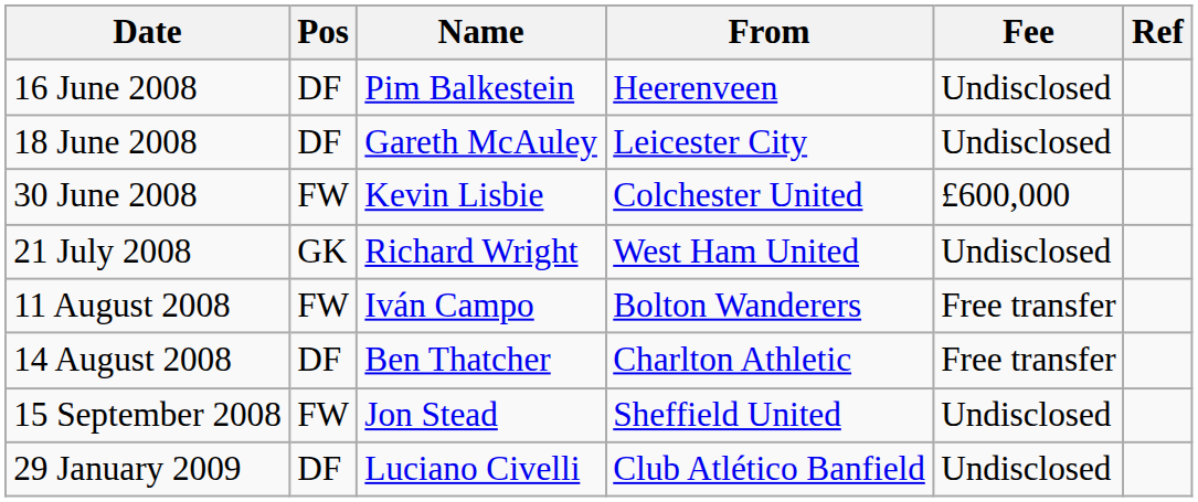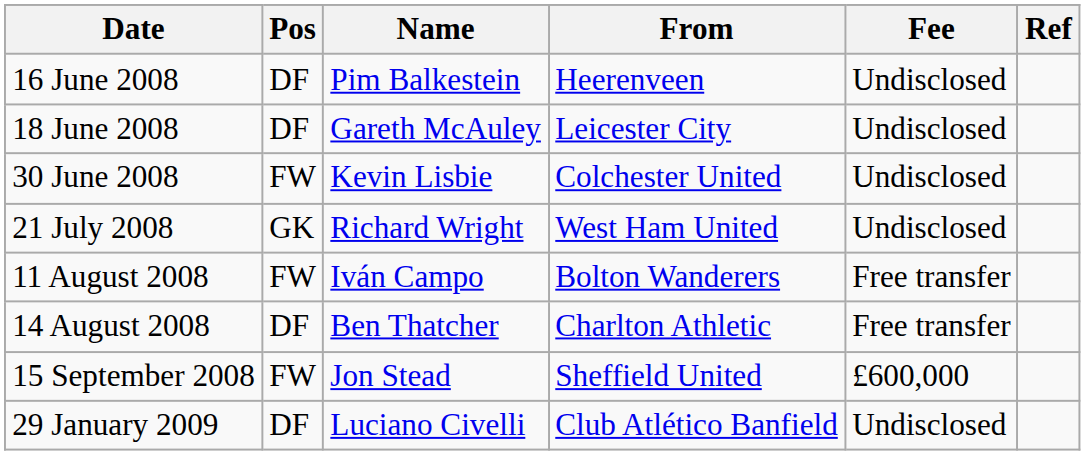 <table class="wikitable">
 <tr>
 <th>Date</th>
 <th>Pos</th>
 <th>Name</th>
 <th>From</th>
 <th>Fee</th>
 <th>Ref</th>
 </tr>
 <tr>
 <td>16 June 2008</td>
 <td>DF</td>
 <td> <a href='#'>Pim Balkestein</a></td>
 <td> <a href='#'>Heerenveen</a></td>
 <td>Undisclosed</td>
 <td></td>
 </tr>
 <tr>
 <td>18 June 2008</td>
 <td>DF</td>
 <td> <a href='#'>Gareth McAuley</a></td>
 <td> <a href='#'>Leicester City</a></td>
 <td>Undisclosed</td>
 <td></td>
 </tr>
 <tr>
 <td>30 June 2008</td>
 <td>FW</td>
 <td> <a href='#'>Kevin Lisbie</a></td>
 <td> <a href='#'>Colchester United</a></td>
-<td>£600,000</td>
+<td>Undisclosed</td>
 <td></td>
 </tr>
 <tr>
 <td>21 July 2008</td>
 <td>GK</td>
 <td> <a href='#'>Richard Wright</a></td>
 <td> <a href='#'>West Ham United</a></td>
 <td>Undisclosed</td>
 <td></td>
 </tr>
 <tr>
 <td>11 August 2008</td>
 <td>FW</td>
 <td> <a href='#'>Iván Campo</a></td>
 <td> <a href='#'>Bolton Wanderers</a></td>
 <td>Free transfer</td>
 <td></td>
 </tr>
 <tr>
 <td>14 August 2008</td>
 <td>DF</td>
 <td> <a href='#'>Ben Thatcher</a></td>
 <td> <a href='#'>Charlton Athletic</a></td>
 <td>Free transfer</td>
 <td></td>
 </tr>
 <tr>
 <td>15 September 2008</td>
 <td>FW</td>
 <td> <a href='#'>Jon Stead</a></td>
 <td> <a href='#'>Sheffield United</a></td>
-<td>Undisclosed</td>
+<td>£600,000</td>
 <td></td>
 </tr>
 <tr>
 <td>29 January 2009</td>
 <td>DF</td>
 <td> <a href='#'>Luciano Civelli</a></td>
 <td> <a href='#'>Club Atlético Banfield</a></td>
 <td>Undisclosed</td>
 <td></td>
 </tr>
 </table>
